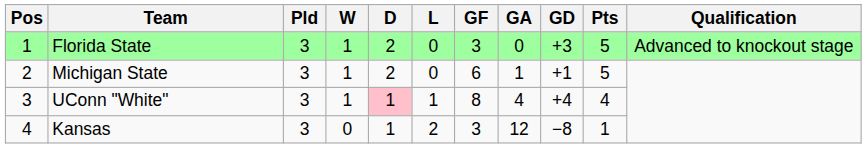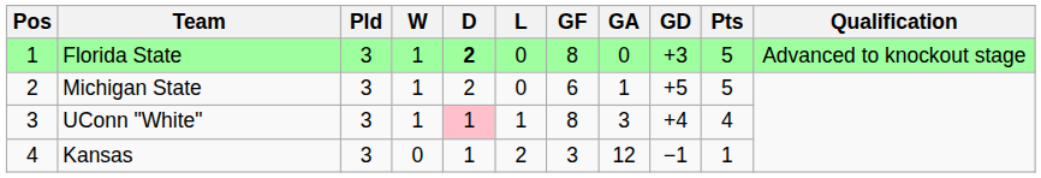 <table class="wikitable" style="text-align:center; margin: 1em auto">
 <tr>
 <th style=width:2em>Pos</th>
 <th style=width:13em>Team</th>
 <th style=width:2em>Pld</th>
 <th style=width:2em>W</th>
 <th style=width:2em>D</th>
 <th style=width:2em>L</th>
 <th style=width:2em>GF</th>
 <th style=width:2em>GA</th>
 <th style=width:2em>GD</th>
 <th style=width:2em>Pts</th>
 <th style=width:13em>Qualification</th>
 </tr>
 <tr bgcolor="#9eff9e">
 <td>1</td>
 <td style="text-align:left">Florida State</td>
 <td>3</td>
 <td>1</td>
-<td>2</td>
+<td><strong>2</strong></td>
 <td>0</td>
-<td>3</td>
+<td>8</td>
 <td>0</td>
 <td>+3</td>
 <td>5</td>
 <td>Advanced to knockout stage</td>
 </tr>
 <tr>
 <td>2</td>
 <td style="text-align:left">Michigan State</td>
 <td>3</td>
 <td>1</td>
 <td>2</td>
 <td>0</td>
 <td>6</td>
 <td>1</td>
-<td>+1</td>
+<td>+5</td>
 <td>5</td>
 <td rowspan="3"></td>
 </tr>
 <tr>
 <td>3</td>
 <td style="text-align:left">UConn "White"</td>
 <td>3</td>
 <td>1</td>
 <td style="background: pink;">1</td>
 <td>1</td>
 <td>8</td>
-<td>4</td>
+<td>3</td>
 <td>+4<strong></strong></td>
 <td>4</td>
 </tr>
 <tr>
 <td>4</td>
 <td style="text-align:left">Kansas</td>
 <td>3</td>
 <td>0</td>
 <td>1</td>
 <td>2</td>
 <td>3</td>
 <td>12</td>
-<td>−8<strong></strong></td>
+<td>−1<strong></strong></td>
 <td>1</td>
 </tr>
 </table>
